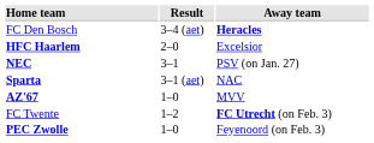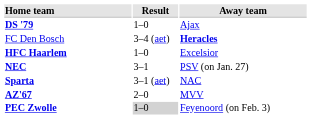 <table>
 <tr bgcolor="#E4E4E4">
 <th style="border-bottom:1px solid #AAAAAA" width="200" align="left">Home team</th>
 <th style="border-bottom:1px solid #AAAAAA" width="70" align="center">Result</th>
 <th style="border-bottom:1px solid #AAAAAA" width="200">Away team</th>
+</tr>
+<tr>
+<td><strong><a href='#'>DS '79</a></strong></td>
+<td>1–0</td>
+<td><a href='#'>Ajax</a></td>
 </tr>
 <tr>
 <td><a href='#'>FC Den Bosch</a></td>
 <td>3–4 (<a href='#'>aet</a>)</td>
 <td><strong><a href='#'>Heracles</a></strong></td>
 </tr>
 <tr>
 <td><strong><a href='#'>HFC Haarlem</a></strong></td>
-<td>2–0</td>
+<td>1–0</td>
 <td><a href='#'>Excelsior</a></td>
 </tr>
 <tr>
 <td><strong><a href='#'>NEC</a></strong></td>
 <td>3–1</td>
 <td><a href='#'>PSV</a> (on Jan. 27)</td>
 </tr>
 <tr>
 <td><strong><a href='#'>Sparta</a></strong></td>
 <td>3–1 (<a href='#'>aet</a>)</td>
 <td><a href='#'>NAC</a></td>
 </tr>
 <tr>
 <td><strong><a href='#'>AZ'67</a></strong></td>
-<td>1–0</td>
+<td>2–0</td>
 <td><a href='#'>MVV</a></td>
 </tr>
 <tr>
-<td><a href='#'>FC Twente</a></td>
-<td>1–2</td>
-<td><strong><a href='#'>FC Utrecht</a></strong> (on Feb. 3)</td>
-</tr>
-<tr>
 <td><strong><a href='#'>PEC Zwolle</a></strong></td>
-<td>1–0</td>
+<td style="background: lightgrey;">1–0</td>
 <td><a href='#'>Feyenoord</a> (on Feb. 3)</td>
 </tr>
 </table>
